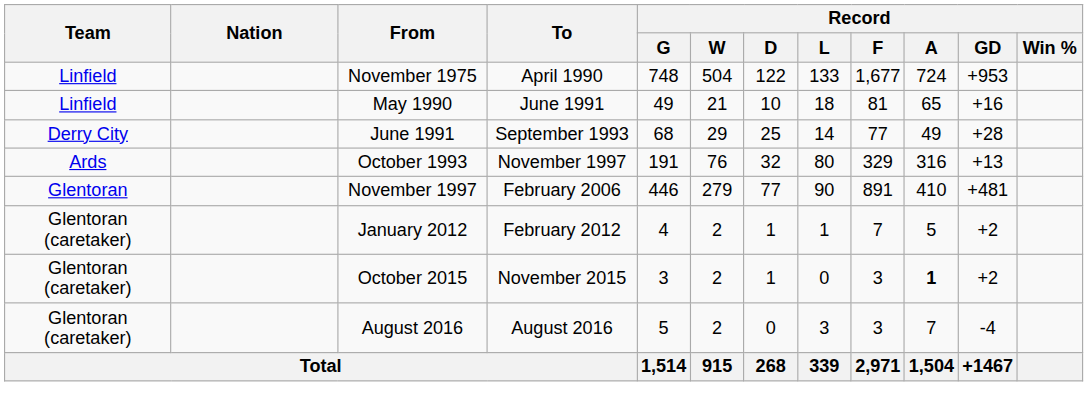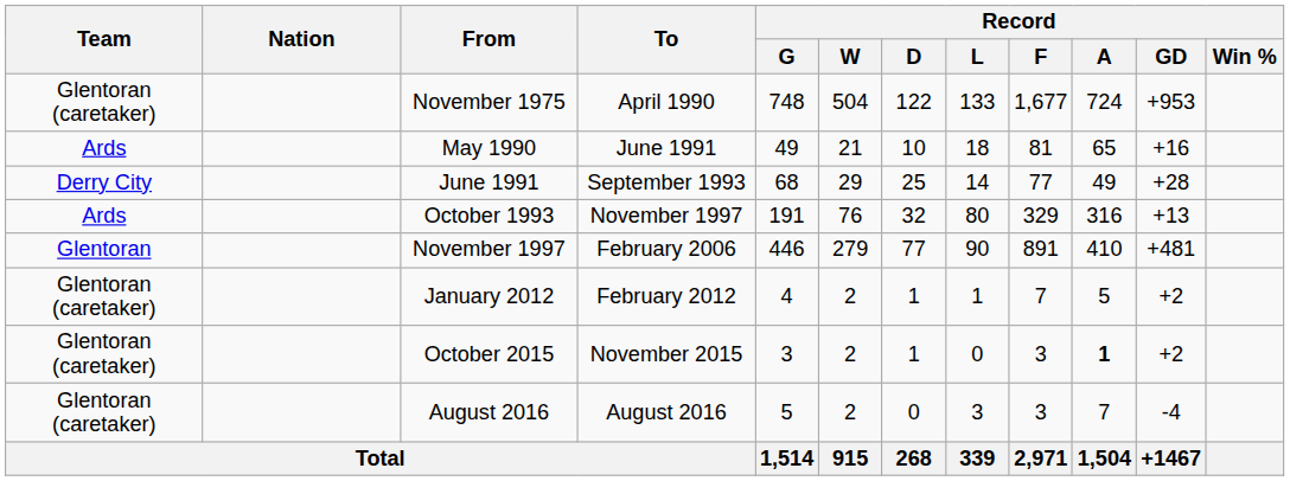 <table class="wikitable" style="text-align: center">
 <tr>
 <th rowspan=2 width=140>Team</th>
 <th rowspan=2 width=140>Nation</th>
 <th rowspan=2 width=125>From</th>
 <th rowspan=2 width=125>To</th>
 <th colspan=8>Record</th>
 </tr>
 <tr>
 <th width=40>G</th>
 <th width=40>W</th>
 <th width=40>D</th>
 <th width=40>L</th>
 <th width=40>F</th>
 <th width=40>A</th>
 <th width=40>GD</th>
 <th width=50>Win %</th>
 </tr>
 <tr>
-<td align="centre"><a href='#'>Linfield</a></td>
+<td align="centre">Glentoran (caretaker)</td>
 <td align="centre"></td>
 <td align=centre>November 1975</td>
 <td align=centre>April 1990</td>
 <td>748</td>
 <td>504</td>
 <td>122</td>
 <td>133</td>
 <td>1,677</td>
 <td>724</td>
 <td>+953</td>
 <td></td>
 </tr>
 <tr>
-<td align="centre"><a href='#'>Linfield</a></td>
+<td align="centre"><a href='#'>Ards</a></td>
 <td align="centre"></td>
 <td align=centre>May 1990</td>
 <td align=centre>June 1991</td>
 <td>49</td>
 <td>21</td>
 <td>10</td>
 <td>18</td>
 <td>81</td>
 <td>65</td>
 <td>+16</td>
 <td></td>
 </tr>
 <tr>
 <td align="centre"><a href='#'>Derry City</a></td>
 <td align="centre"></td>
 <td align=centre>June 1991</td>
 <td align=centre>September 1993</td>
 <td>68</td>
 <td>29</td>
 <td>25</td>
 <td>14</td>
 <td>77</td>
 <td>49</td>
 <td>+28</td>
 <td></td>
 </tr>
 <tr>
 <td align="centre"><a href='#'>Ards</a></td>
 <td align="centre"></td>
 <td align=centre>October 1993</td>
 <td align=centre>November 1997</td>
 <td>191</td>
 <td>76</td>
 <td>32</td>
 <td>80</td>
 <td>329</td>
 <td>316</td>
 <td>+13</td>
 <td></td>
 </tr>
 <tr>
 <td align="centre"><a href='#'>Glentoran</a></td>
 <td align="centre"></td>
 <td align=centre>November 1997</td>
 <td align=centre>February 2006</td>
 <td>446</td>
 <td>279</td>
 <td>77</td>
 <td>90</td>
 <td>891</td>
 <td>410</td>
 <td>+481</td>
 <td></td>
 </tr>
 <tr>
 <td align="centre">Glentoran (caretaker)</td>
 <td align="centre"></td>
 <td align=centre>January 2012</td>
 <td align=centre>February 2012</td>
 <td>4</td>
 <td>2</td>
 <td>1</td>
 <td>1</td>
 <td>7</td>
 <td>5</td>
 <td>+2</td>
 <td></td>
 </tr>
 <tr>
 <td align="centre">Glentoran (caretaker)</td>
 <td align="centre"></td>
 <td align=centre>October 2015</td>
 <td align=centre>November 2015</td>
 <td>3</td>
 <td>2</td>
 <td>1</td>
 <td>0</td>
 <td>3</td>
 <td><strong>1</strong></td>
 <td>+2</td>
 <td></td>
 </tr>
 <tr>
 <td align="centre">Glentoran (caretaker)</td>
 <td align="centre"></td>
 <td align=centre>August 2016</td>
 <td align=centre>August 2016</td>
 <td>5</td>
 <td>2</td>
 <td>0</td>
 <td>3</td>
 <td>3</td>
 <td>7</td>
 <td>-4</td>
 <td></td>
 </tr>
 <tr>
 <th align="center" colspan="4">Total</th>
 <th>1,514</th>
 <th>915</th>
 <th>268</th>
 <th>339</th>
 <th>2,971</th>
 <th>1,504</th>
 <th>+1467</th>
 <th></th>
 </tr>
 </table>
